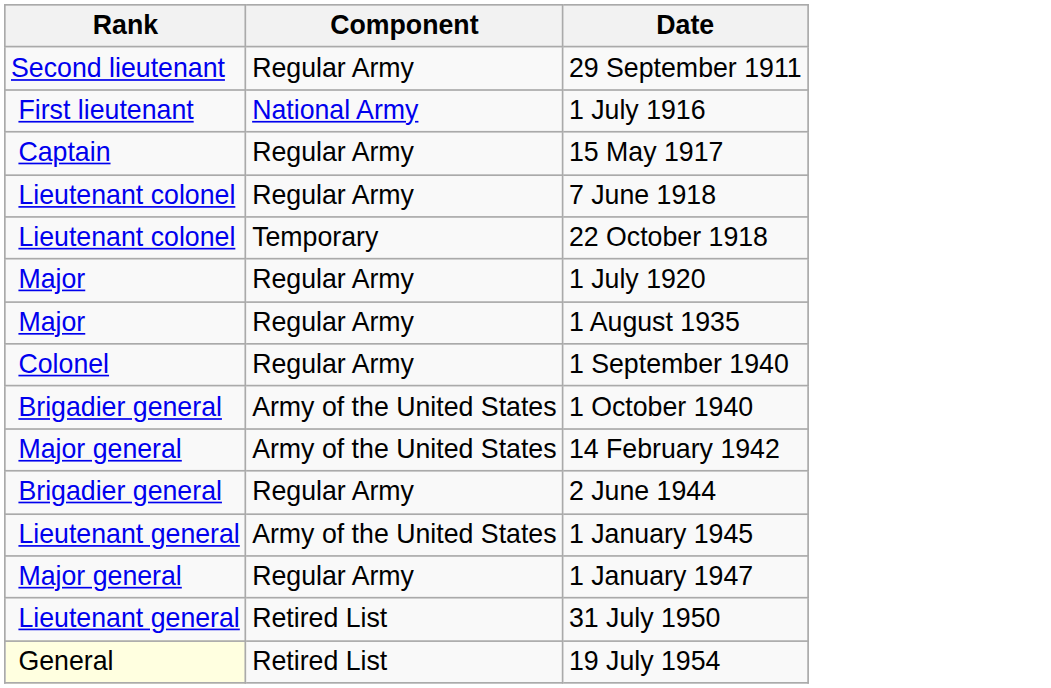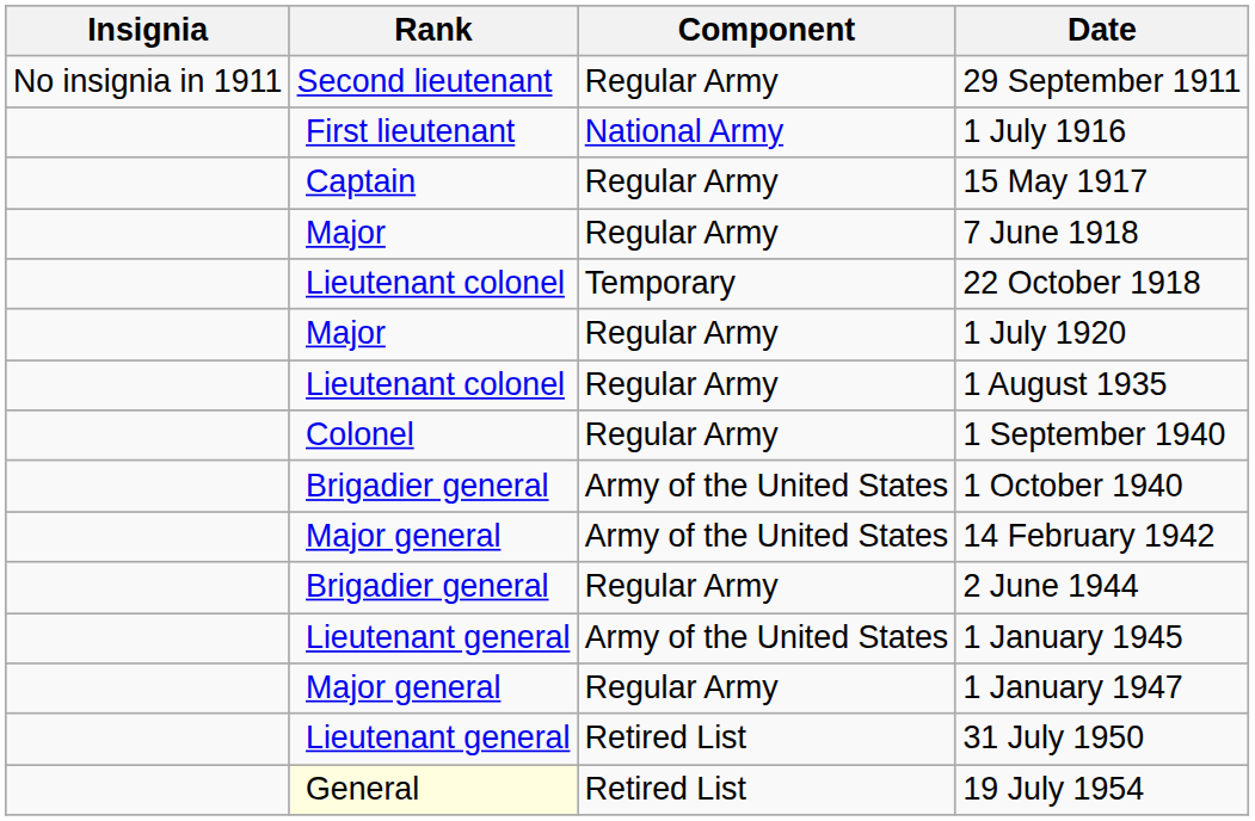 <table class="wikitable">
 <tr>
+<th>Insignia</th>
 <th>Rank</th>
 <th>Component</th>
 <th>Date</th>
 </tr>
 <tr>
+<td> No insignia in 1911</td>
 <td><a href='#'>Second lieutenant</a></td>
 <td>Regular Army</td>
 <td>29 September 1911</td>
 </tr>
 <tr>
+<td></td>
 <td> <a href='#'>First lieutenant</a></td>
 <td><a href='#'>National Army</a></td>
 <td>1 July 1916</td>
 </tr>
 <tr>
+<td></td>
 <td> <a href='#'>Captain</a></td>
 <td>Regular Army</td>
 <td>15 May 1917</td>
 </tr>
 <tr>
-<td> <a href='#'>Lieutenant colonel</a></td>
+<td></td>
+<td> <a href='#'>Major</a></td>
 <td>Regular Army</td>
 <td>7 June 1918</td>
 </tr>
 <tr>
+<td></td>
 <td> <a href='#'>Lieutenant colonel</a></td>
 <td>Temporary</td>
 <td>22 October 1918</td>
 </tr>
 <tr>
+<td></td>
 <td> <a href='#'>Major</a></td>
 <td>Regular Army</td>
 <td>1 July 1920</td>
 </tr>
 <tr>
-<td> <a href='#'>Major</a></td>
+<td></td>
+<td> <a href='#'>Lieutenant colonel</a></td>
 <td>Regular Army</td>
 <td>1 August 1935</td>
 </tr>
 <tr>
+<td></td>
 <td> <a href='#'>Colonel</a></td>
 <td>Regular Army</td>
 <td>1 September 1940</td>
 </tr>
 <tr>
+<td></td>
 <td> <a href='#'>Brigadier general</a></td>
 <td>Army of the United States</td>
 <td>1 October 1940</td>
 </tr>
 <tr>
+<td></td>
 <td> <a href='#'>Major general</a></td>
 <td>Army of the United States</td>
 <td>14 February 1942</td>
 </tr>
 <tr>
+<td></td>
 <td> <a href='#'>Brigadier general</a></td>
 <td>Regular Army</td>
 <td>2 June 1944</td>
 </tr>
 <tr>
+<td></td>
 <td> <a href='#'>Lieutenant general</a></td>
 <td>Army of the United States</td>
 <td>1 January 1945</td>
 </tr>
 <tr>
+<td></td>
 <td> <a href='#'>Major general</a></td>
 <td>Regular Army</td>
 <td>1 January 1947</td>
 </tr>
 <tr>
+<td></td>
 <td> <a href='#'>Lieutenant general</a></td>
 <td>Retired List</td>
 <td>31 July 1950</td>
 </tr>
 <tr>
+<td></td>
 <td style="background: lightyellow;"> General</td>
 <td>Retired List</td>
 <td>19 July 1954</td>
 </tr>
 </table>
